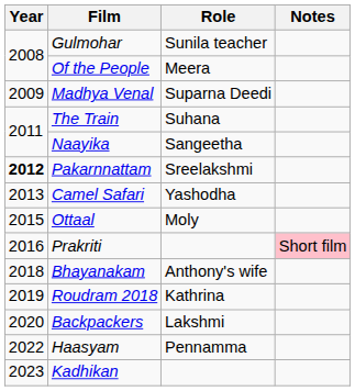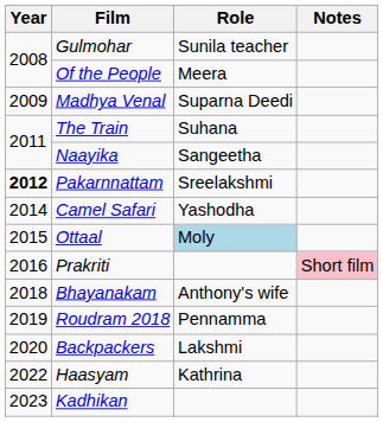 <table class="wikitable sortable">
 <tr>
 <th>Year</th>
 <th>Film</th>
 <th>Role</th>
 <th>Notes</th>
 </tr>
 <tr>
 <td rowspan="2">2008</td>
 <td><em>Gulmohar</em></td>
 <td>Sunila teacher</td>
 <td></td>
 </tr>
 <tr>
 <td><em><a href='#'>Of the People</a></em></td>
 <td>Meera</td>
 <td></td>
 </tr>
 <tr>
 <td>2009</td>
 <td><em><a href='#'>Madhya Venal</a></em></td>
 <td>Suparna Deedi</td>
 <td></td>
 </tr>
 <tr>
 <td rowspan="2">2011</td>
 <td><em><a href='#'>The Train</a></em></td>
 <td>Suhana</td>
 <td></td>
 </tr>
 <tr>
 <td><em><a href='#'>Naayika</a></em></td>
 <td>Sangeetha</td>
 <td></td>
 </tr>
 <tr>
 <td><strong>2012</strong></td>
 <td><em><a href='#'>Pakarnnattam</a></em></td>
 <td>Sreelakshmi</td>
 <td></td>
 </tr>
 <tr>
-<td>2013</td>
+<td>2014</td>
 <td><em><a href='#'>Camel Safari</a></em></td>
 <td>Yashodha</td>
 <td></td>
 </tr>
 <tr>
 <td>2015</td>
 <td><em><a href='#'>Ottaal</a></em></td>
-<td>Moly</td>
+<td style="background: lightblue;">Moly</td>
 <td></td>
 </tr>
 <tr>
 <td>2016</td>
 <td><em>Prakriti</em></td>
 <td></td>
 <td style="background: pink;">Short film</td>
 </tr>
 <tr>
 <td>2018</td>
 <td><em><a href='#'>Bhayanakam</a></em></td>
 <td>Anthony's wife</td>
 <td></td>
 </tr>
 <tr>
 <td>2019</td>
 <td><em><a href='#'>Roudram 2018</a></em></td>
-<td>Kathrina</td>
+<td>Pennamma</td>
 <td></td>
 </tr>
 <tr>
 <td>2020</td>
 <td><em><a href='#'>Backpackers</a></em></td>
 <td>Lakshmi</td>
 <td></td>
 </tr>
 <tr>
 <td>2022</td>
 <td><em>Haasyam</em></td>
-<td>Pennamma</td>
+<td>Kathrina</td>
 <td></td>
 </tr>
 <tr>
 <td>2023</td>
 <td><em><a href='#'>Kadhikan</a></em></td>
 <td></td>
 <td></td>
 </tr>
 </table>
